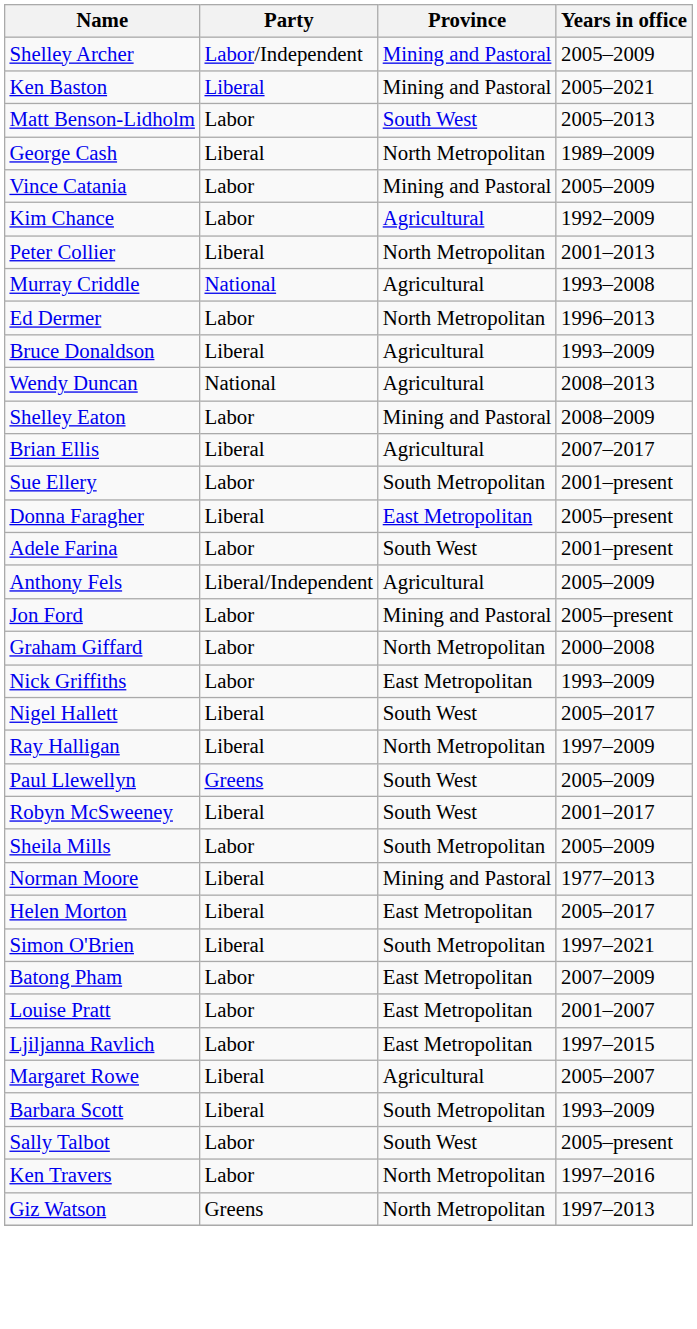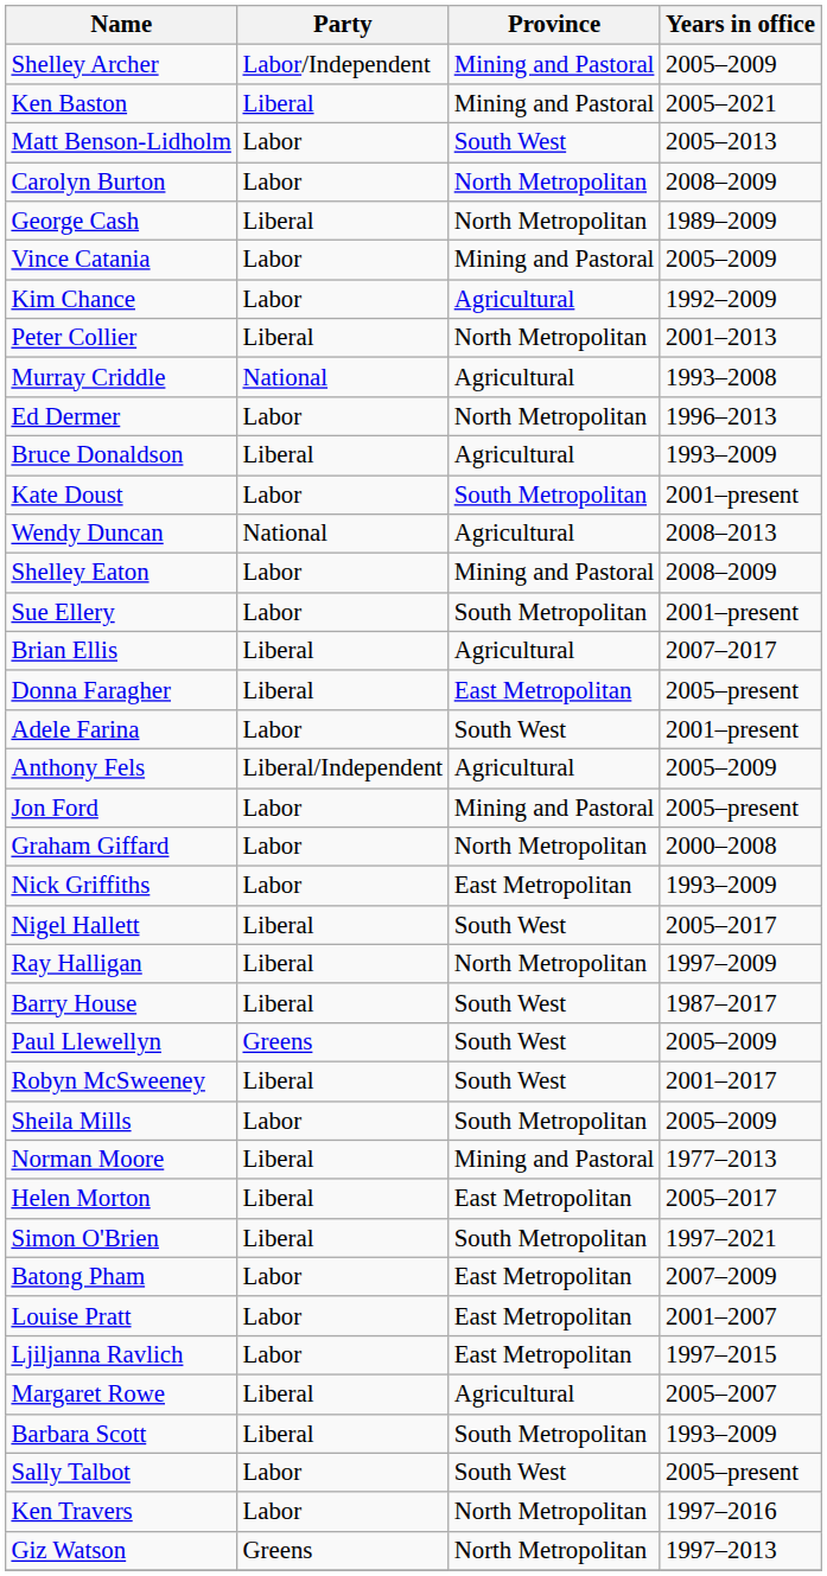 <table class="wikitable sortable">
 <tr>
 <th><strong>Name</strong></th>
 <th><strong>Party</strong></th>
 <th><strong>Province</strong></th>
 <th><strong>Years in office</strong></th>
 </tr>
 <tr>
 <td><a href='#'>Shelley Archer</a></td>
 <td><a href='#'>Labor</a>/Independent </td>
 <td><a href='#'>Mining and Pastoral</a></td>
 <td>2005–2009</td>
 </tr>
 <tr>
 <td><a href='#'>Ken Baston</a></td>
 <td><a href='#'>Liberal</a></td>
 <td>Mining and Pastoral</td>
 <td>2005–2021</td>
 </tr>
 <tr>
 <td><a href='#'>Matt Benson-Lidholm</a></td>
 <td>Labor</td>
 <td><a href='#'>South West</a></td>
 <td>2005–2013</td>
+</tr>
+<tr>
+<td><a href='#'>Carolyn Burton</a></td>
+<td>Labor</td>
+<td><a href='#'>North Metropolitan</a></td>
+<td>2008–2009</td>
 </tr>
 <tr>
 <td><a href='#'>George Cash</a></td>
 <td>Liberal</td>
 <td>North Metropolitan</td>
 <td>1989–2009</td>
 </tr>
 <tr>
 <td><a href='#'>Vince Catania</a></td>
 <td>Labor</td>
 <td>Mining and Pastoral</td>
 <td>2005–2009</td>
 </tr>
 <tr>
 <td><a href='#'>Kim Chance</a></td>
 <td>Labor</td>
 <td><a href='#'>Agricultural</a></td>
 <td>1992–2009</td>
 </tr>
 <tr>
 <td><a href='#'>Peter Collier</a></td>
 <td>Liberal</td>
 <td>North Metropolitan</td>
 <td>2001–2013</td>
 </tr>
 <tr>
 <td><a href='#'>Murray Criddle</a></td>
 <td><a href='#'>National</a></td>
 <td>Agricultural</td>
 <td>1993–2008</td>
 </tr>
 <tr>
 <td><a href='#'>Ed Dermer</a></td>
 <td>Labor</td>
 <td>North Metropolitan</td>
 <td>1996–2013</td>
 </tr>
 <tr>
 <td><a href='#'>Bruce Donaldson</a></td>
 <td>Liberal</td>
 <td>Agricultural</td>
 <td>1993–2009</td>
 </tr>
 <tr>
+<td><a href='#'>Kate Doust</a></td>
+<td>Labor</td>
+<td><a href='#'>South Metropolitan</a></td>
+<td>2001–present</td>
+</tr>
+<tr>
 <td><a href='#'>Wendy Duncan</a></td>
 <td>National</td>
 <td>Agricultural</td>
 <td>2008–2013</td>
 </tr>
 <tr>
 <td><a href='#'>Shelley Eaton</a></td>
 <td>Labor</td>
 <td>Mining and Pastoral</td>
 <td>2008–2009</td>
 </tr>
 <tr>
+<td><a href='#'>Sue Ellery</a></td>
+<td>Labor</td>
+<td>South Metropolitan</td>
+<td>2001–present</td>
+</tr>
+<tr>
 <td><a href='#'>Brian Ellis</a></td>
 <td>Liberal</td>
 <td>Agricultural</td>
 <td>2007–2017</td>
-</tr>
-<tr>
-<td><a href='#'>Sue Ellery</a></td>
-<td>Labor</td>
-<td>South Metropolitan</td>
-<td>2001–present</td>
 </tr>
 <tr>
 <td><a href='#'>Donna Faragher</a></td>
 <td>Liberal</td>
 <td><a href='#'>East Metropolitan</a></td>
 <td>2005–present</td>
 </tr>
 <tr>
 <td><a href='#'>Adele Farina</a></td>
 <td>Labor</td>
 <td>South West</td>
 <td>2001–present</td>
 </tr>
 <tr>
 <td><a href='#'>Anthony Fels</a></td>
 <td>Liberal/Independent</td>
 <td>Agricultural</td>
 <td>2005–2009</td>
 </tr>
 <tr>
 <td><a href='#'>Jon Ford</a></td>
 <td>Labor</td>
 <td>Mining and Pastoral</td>
 <td>2005–present</td>
 </tr>
 <tr>
 <td><a href='#'>Graham Giffard</a></td>
 <td>Labor</td>
 <td>North Metropolitan</td>
 <td>2000–2008</td>
 </tr>
 <tr>
 <td><a href='#'>Nick Griffiths</a></td>
 <td>Labor</td>
 <td>East Metropolitan</td>
 <td>1993–2009</td>
 </tr>
 <tr>
 <td><a href='#'>Nigel Hallett</a></td>
 <td>Liberal</td>
 <td>South West</td>
 <td>2005–2017</td>
 </tr>
 <tr>
 <td><a href='#'>Ray Halligan</a></td>
 <td>Liberal</td>
 <td>North Metropolitan</td>
 <td>1997–2009</td>
+</tr>
+<tr>
+<td><a href='#'>Barry House</a></td>
+<td>Liberal</td>
+<td>South West</td>
+<td>1987–2017</td>
 </tr>
 <tr>
 <td><a href='#'>Paul Llewellyn</a></td>
 <td><a href='#'>Greens</a></td>
 <td>South West</td>
 <td>2005–2009</td>
 </tr>
 <tr>
 <td><a href='#'>Robyn McSweeney</a></td>
 <td>Liberal</td>
 <td>South West</td>
 <td>2001–2017</td>
 </tr>
 <tr>
 <td><a href='#'>Sheila Mills</a></td>
 <td>Labor</td>
 <td>South Metropolitan</td>
 <td>2005–2009</td>
 </tr>
 <tr>
 <td><a href='#'>Norman Moore</a></td>
 <td>Liberal</td>
 <td>Mining and Pastoral</td>
 <td>1977–2013</td>
 </tr>
 <tr>
 <td><a href='#'>Helen Morton</a></td>
 <td>Liberal</td>
 <td>East Metropolitan</td>
 <td>2005–2017</td>
 </tr>
 <tr>
 <td><a href='#'>Simon O'Brien</a></td>
 <td>Liberal</td>
 <td>South Metropolitan</td>
 <td>1997–2021</td>
 </tr>
 <tr>
 <td><a href='#'>Batong Pham</a></td>
 <td>Labor</td>
 <td>East Metropolitan</td>
 <td>2007–2009</td>
 </tr>
 <tr>
 <td><a href='#'>Louise Pratt</a></td>
 <td>Labor</td>
 <td>East Metropolitan</td>
 <td>2001–2007</td>
 </tr>
 <tr>
 <td><a href='#'>Ljiljanna Ravlich</a></td>
 <td>Labor</td>
 <td>East Metropolitan</td>
 <td>1997–2015</td>
 </tr>
 <tr>
 <td><a href='#'>Margaret Rowe</a></td>
 <td>Liberal</td>
 <td>Agricultural</td>
 <td>2005–2007</td>
 </tr>
 <tr>
 <td><a href='#'>Barbara Scott</a></td>
 <td>Liberal</td>
 <td>South Metropolitan</td>
 <td>1993–2009</td>
 </tr>
 <tr>
 <td><a href='#'>Sally Talbot</a></td>
 <td>Labor</td>
 <td>South West</td>
 <td>2005–present</td>
 </tr>
 <tr>
 <td><a href='#'>Ken Travers</a></td>
 <td>Labor</td>
 <td>North Metropolitan</td>
 <td>1997–2016</td>
 </tr>
 <tr>
 <td><a href='#'>Giz Watson</a></td>
 <td>Greens</td>
 <td>North Metropolitan</td>
 <td>1997–2013</td>
 </tr>
 <tr>
 </tr>
 </table>
